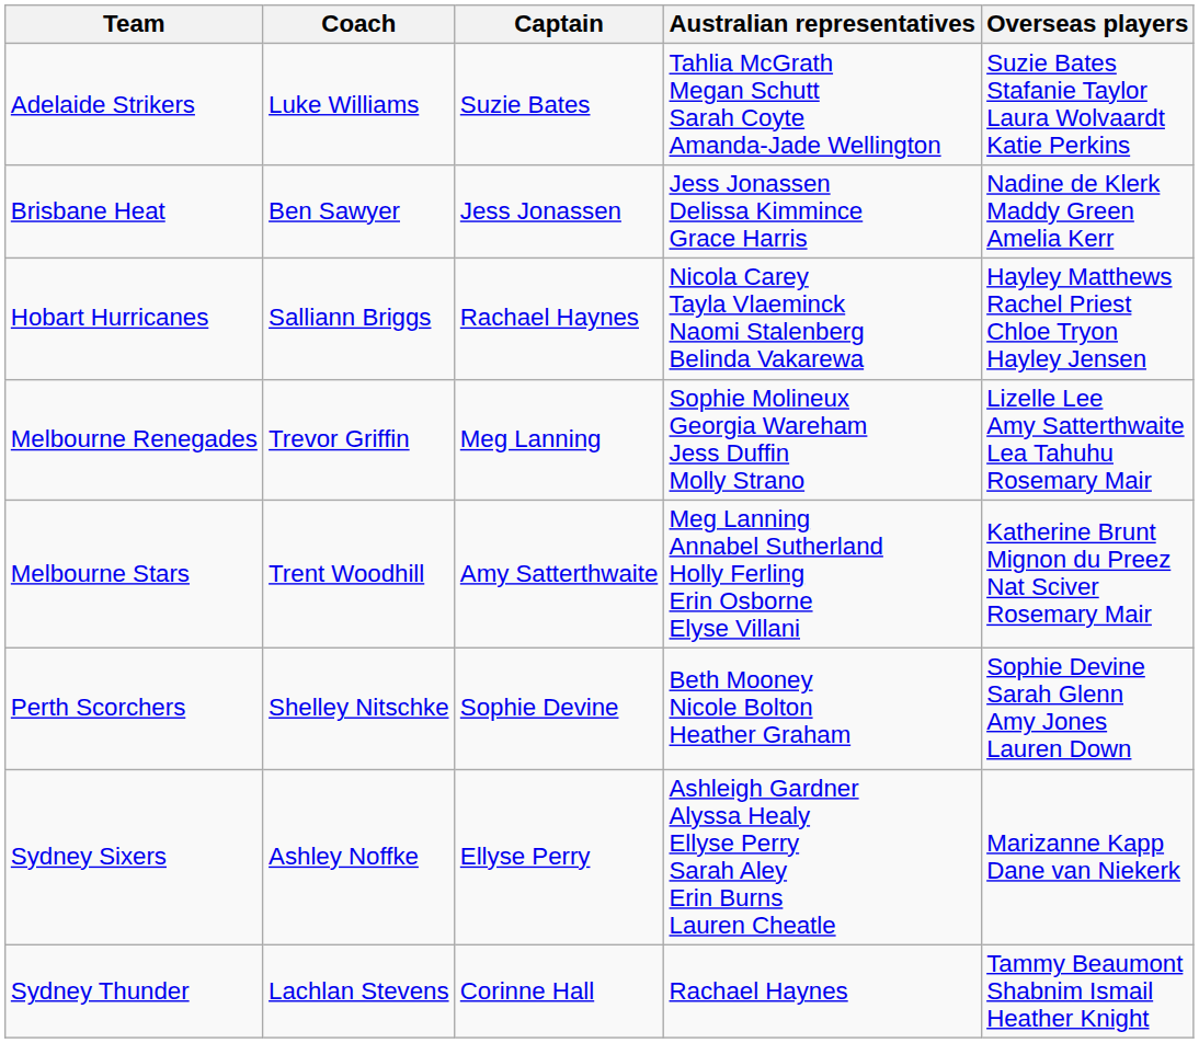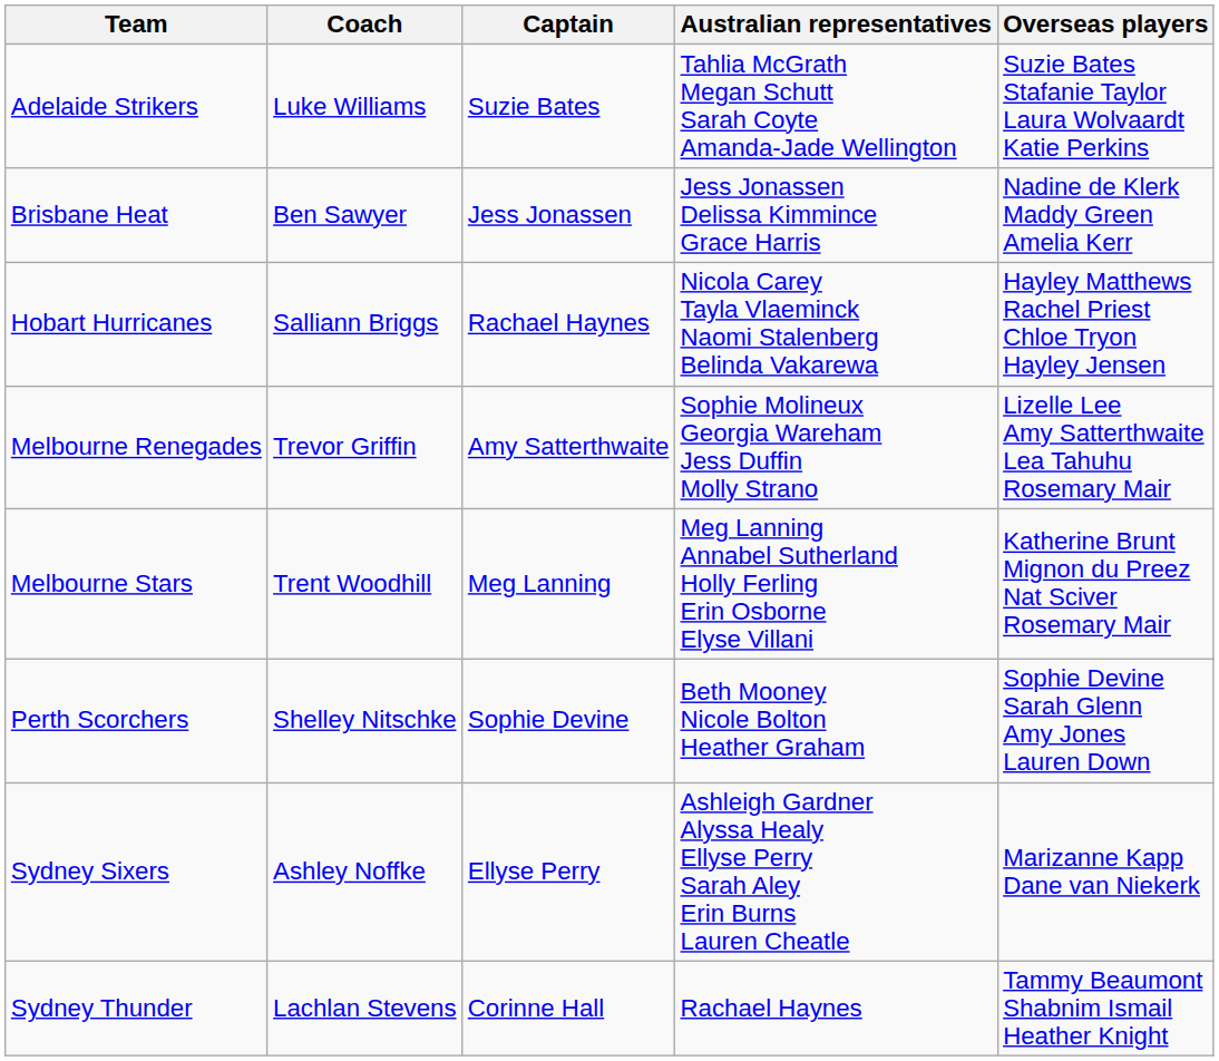 <table class="wikitable">
 <tr>
 <th>Team</th>
 <th>Coach</th>
 <th>Captain</th>
 <th>Australian representatives</th>
 <th>Overseas players</th>
 </tr>
 <tr>
 <td><a href='#'>Adelaide Strikers</a></td>
 <td><a href='#'>Luke Williams</a></td>
 <td><a href='#'>Suzie Bates</a></td>
 <td><a href='#'>Tahlia McGrath</a><br><a href='#'>Megan Schutt</a><br><a href='#'>Sarah Coyte</a><br><a href='#'>Amanda-Jade Wellington</a></td>
 <td><a href='#'>Suzie Bates</a><br> <a href='#'>Stafanie Taylor</a><br> <a href='#'>Laura Wolvaardt</a><br> <a href='#'>Katie Perkins</a></td>
 </tr>
 <tr>
 <td><a href='#'>Brisbane Heat</a></td>
 <td><a href='#'>Ben Sawyer</a></td>
 <td><a href='#'>Jess Jonassen</a></td>
 <td><a href='#'>Jess Jonassen</a><br><a href='#'>Delissa Kimmince</a><br><a href='#'>Grace Harris</a></td>
 <td><a href='#'>Nadine de Klerk</a><br> <a href='#'>Maddy Green</a><br> <a href='#'>Amelia Kerr</a></td>
 </tr>
 <tr>
 <td><a href='#'>Hobart Hurricanes</a></td>
 <td><a href='#'>Salliann Briggs</a></td>
 <td><a href='#'>Rachael Haynes</a></td>
 <td><a href='#'>Nicola Carey</a><br><a href='#'>Tayla Vlaeminck</a><br><a href='#'>Naomi Stalenberg</a><br><a href='#'>Belinda Vakarewa</a></td>
 <td><a href='#'>Hayley Matthews</a><br> <a href='#'>Rachel Priest</a><br> <a href='#'>Chloe Tryon</a><br> <a href='#'>Hayley Jensen</a></td>
 </tr>
 <tr>
 <td><a href='#'>Melbourne Renegades</a></td>
 <td><a href='#'>Trevor Griffin</a></td>
-<td><a href='#'>Meg Lanning</a></td>
+<td><a href='#'>Amy Satterthwaite</a></td>
 <td><a href='#'>Sophie Molineux</a><br><a href='#'>Georgia Wareham</a><br><a href='#'>Jess Duffin</a><br><a href='#'>Molly Strano</a></td>
 <td><a href='#'>Lizelle Lee</a><br> <a href='#'>Amy Satterthwaite</a><br> <a href='#'>Lea Tahuhu</a><br> <a href='#'>Rosemary Mair</a></td>
 </tr>
 <tr>
 <td><a href='#'>Melbourne Stars</a></td>
 <td><a href='#'>Trent Woodhill</a></td>
-<td><a href='#'>Amy Satterthwaite</a></td>
+<td><a href='#'>Meg Lanning</a></td>
 <td><a href='#'>Meg Lanning</a><br><a href='#'>Annabel Sutherland</a><br><a href='#'>Holly Ferling</a><br><a href='#'>Erin Osborne</a><br><a href='#'>Elyse Villani</a></td>
 <td><a href='#'>Katherine Brunt</a><br> <a href='#'>Mignon du Preez</a><br> <a href='#'>Nat Sciver</a><br> <a href='#'>Rosemary Mair</a></td>
 </tr>
 <tr>
 <td><a href='#'>Perth Scorchers</a></td>
 <td><a href='#'>Shelley Nitschke</a></td>
 <td><a href='#'>Sophie Devine</a></td>
 <td><a href='#'>Beth Mooney</a><br><a href='#'>Nicole Bolton</a><br><a href='#'>Heather Graham</a></td>
 <td><a href='#'>Sophie Devine</a><br> <a href='#'>Sarah Glenn</a><br> <a href='#'>Amy Jones</a><br> <a href='#'>Lauren Down</a></td>
 </tr>
 <tr>
 <td><a href='#'>Sydney Sixers</a></td>
 <td><a href='#'>Ashley Noffke</a></td>
 <td><a href='#'>Ellyse Perry</a></td>
 <td><a href='#'>Ashleigh Gardner</a><br><a href='#'>Alyssa Healy</a><br><a href='#'>Ellyse Perry</a><br><a href='#'>Sarah Aley</a><br><a href='#'>Erin Burns</a><br><a href='#'>Lauren Cheatle</a></td>
 <td><a href='#'>Marizanne Kapp</a><br> <a href='#'>Dane van Niekerk</a></td>
 </tr>
 <tr>
 <td><a href='#'>Sydney Thunder</a></td>
 <td><a href='#'>Lachlan Stevens</a></td>
 <td><a href='#'>Corinne Hall</a></td>
 <td><a href='#'>Rachael Haynes</a></td>
 <td><a href='#'>Tammy Beaumont</a><br> <a href='#'>Shabnim Ismail</a><br> <a href='#'>Heather Knight</a></td>
 </tr>
 </table>
